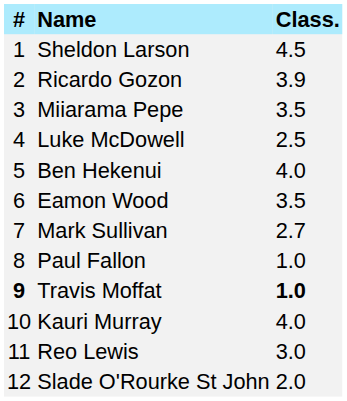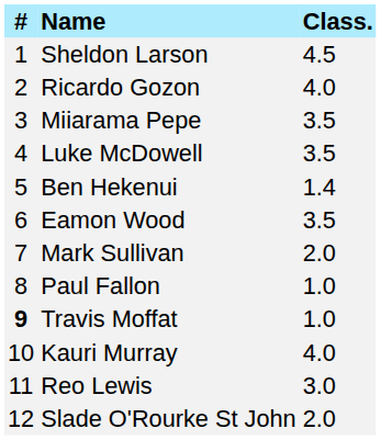 <table border=0 cellpadding=2 cellspacing=0  |- bgcolor=#F2F2F2 style="text-align:center; font-size:90%;">
 <tr bgcolor=#ADEBFD>
 <th>#</th>
 <th align=left>Name</th>
 <th align=left>Class.</th>
 </tr>
 <tr>
 <td>1</td>
 <td align=left>Sheldon Larson</td>
 <td align=left>4.5</td>
 </tr>
 <tr>
 <td>2</td>
 <td align=left>Ricardo Gozon</td>
-<td align=left>3.9</td>
+<td align=left>4.0</td>
 </tr>
 <tr>
 <td>3</td>
 <td align=left>Miiarama Pepe</td>
 <td align=left>3.5</td>
 </tr>
 <tr>
 <td>4</td>
 <td align=left>Luke McDowell</td>
-<td align=left>2.5</td>
+<td align=left>3.5</td>
 </tr>
 <tr>
 <td>5</td>
 <td align=left>Ben Hekenui</td>
-<td align=left>4.0</td>
+<td align=left>1.4</td>
 </tr>
 <tr>
 <td>6</td>
 <td align=left>Eamon Wood</td>
 <td align=left>3.5</td>
 </tr>
 <tr>
 <td>7</td>
 <td align=left>Mark Sullivan</td>
-<td align=left>2.7</td>
+<td align=left>2.0</td>
 </tr>
 <tr>
 <td>8</td>
 <td align=left>Paul Fallon</td>
 <td align=left>1.0</td>
 </tr>
 <tr>
 <td><strong>9</strong></td>
 <td align=left>Travis Moffat</td>
-<td align=left><strong>1.0</strong></td>
+<td align=left>1.0</td>
 </tr>
 <tr>
 <td>10</td>
 <td align=left>Kauri Murray</td>
 <td align=left>4.0</td>
 </tr>
 <tr>
 <td>11</td>
 <td align=left>Reo Lewis</td>
 <td align=left>3.0</td>
 </tr>
 <tr>
 <td>12</td>
 <td align=left>Slade O'Rourke St John</td>
 <td align=left>2.0</td>
 </tr>
 </table>
